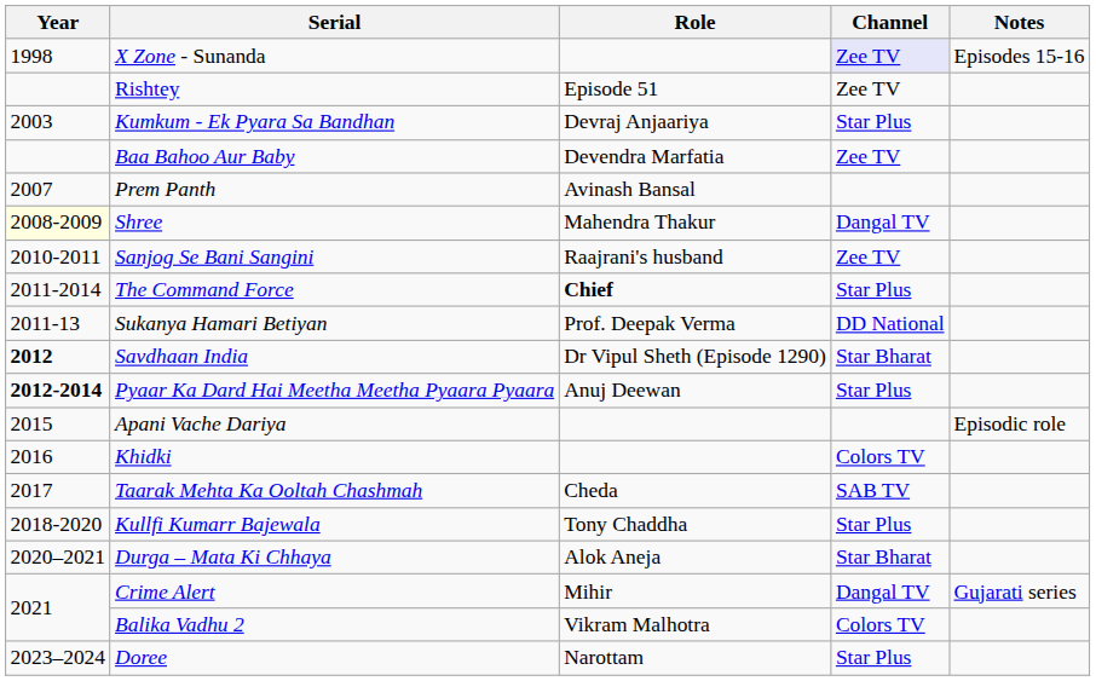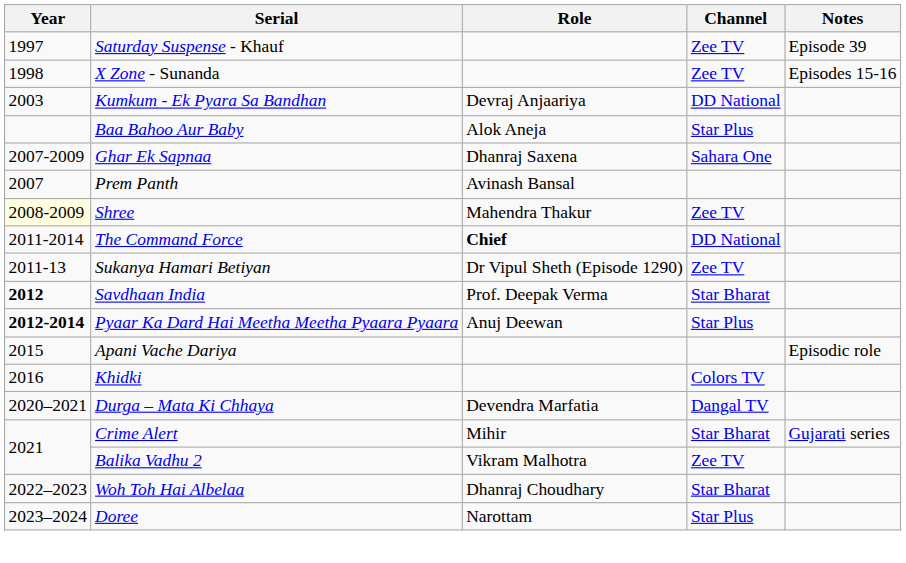 <table class="wikitable sortable">
 <tr>
 <th>Year</th>
 <th>Serial</th>
 <th>Role</th>
 <th>Channel</th>
 <th>Notes</th>
 </tr>
 <tr>
+<td>1997</td>
+<td><em><a href='#'>Saturday Suspense</a></em> - Khauf</td>
+<td></td>
+<td><a href='#'>Zee TV</a></td>
+<td>Episode 39</td>
+</tr>
+<tr>
 <td>1998</td>
 <td><em><a href='#'>X Zone</a></em> - Sunanda</td>
 <td></td>
-<td style="background: lavender;"><a href='#'>Zee TV</a></td>
+<td><a href='#'>Zee TV</a></td>
 <td>Episodes 15-16</td>
-</tr>
-<tr>
-<td></td>
-<td><a href='#'>Rishtey</a></td>
-<td>Episode 51</td>
-<td>Zee TV</td>
-<td></td>
 </tr>
 <tr>
 <td>2003</td>
 <td><em><a href='#'>Kumkum - Ek Pyara Sa Bandhan</a></em></td>
 <td>Devraj Anjaariya</td>
-<td><a href='#'>Star Plus</a></td>
+<td><a href='#'>DD National</a></td>
 <td></td>
 </tr>
 <tr>
 <td></td>
 <td><em><a href='#'>Baa Bahoo Aur Baby</a></em></td>
-<td>Devendra Marfatia</td>
-<td><a href='#'>Zee TV</a></td>
+<td>Alok Aneja</td>
+<td><a href='#'>Star Plus</a></td>
+<td></td>
+</tr>
+<tr>
+<td>2007-2009</td>
+<td><em><a href='#'>Ghar Ek Sapnaa</a></em></td>
+<td>Dhanraj Saxena</td>
+<td><a href='#'>Sahara One</a></td>
 <td></td>
 </tr>
 <tr>
 <td>2007</td>
 <td><em>Prem Panth</em></td>
 <td>Avinash Bansal</td>
 <td></td>
 <td></td>
 </tr>
 <tr>
 <td style="background: lightyellow;">2008-2009</td>
 <td><em><a href='#'>Shree</a></em></td>
 <td>Mahendra Thakur</td>
-<td><a href='#'>Dangal TV</a></td>
-<td></td>
-</tr>
-<tr>
-<td>2010-2011</td>
-<td><em><a href='#'>Sanjog Se Bani Sangini</a></em></td>
-<td>Raajrani's husband</td>
 <td><a href='#'>Zee TV</a></td>
 <td></td>
 </tr>
 <tr>
 <td>2011-2014</td>
 <td><em><a href='#'>The Command Force</a></em></td>
 <td><strong>Chief</strong></td>
-<td><a href='#'>Star Plus</a></td>
+<td><a href='#'>DD National</a></td>
 <td></td>
 </tr>
 <tr>
 <td>2011-13</td>
 <td><em>Sukanya Hamari Betiyan</em></td>
-<td>Prof. Deepak Verma</td>
-<td><a href='#'>DD National</a></td>
+<td>Dr Vipul Sheth (Episode 1290)</td>
+<td><a href='#'>Zee TV</a></td>
 <td></td>
 </tr>
 <tr>
 <td><strong>2012</strong></td>
 <td><em><a href='#'>Savdhaan India</a></em></td>
-<td>Dr Vipul Sheth (Episode 1290)</td>
+<td>Prof. Deepak Verma</td>
 <td><a href='#'>Star Bharat</a></td>
 <td></td>
 </tr>
 <tr>
 <td><strong>2012-2014</strong></td>
 <td><em><a href='#'>Pyaar Ka Dard Hai Meetha Meetha Pyaara Pyaara</a></em></td>
 <td>Anuj Deewan</td>
 <td><a href='#'>Star Plus</a></td>
 <td></td>
 </tr>
 <tr>
 <td>2015</td>
 <td><em>Apani Vache Dariya</em></td>
 <td></td>
 <td></td>
 <td>Episodic role</td>
 </tr>
 <tr>
 <td>2016</td>
 <td><em><a href='#'>Khidki</a></em></td>
 <td></td>
 <td><a href='#'>Colors TV</a></td>
 <td></td>
 </tr>
 <tr>
-<td>2017</td>
-<td><em><a href='#'>Taarak Mehta Ka Ooltah Chashmah</a></em></td>
-<td>Cheda</td>
-<td><a href='#'>SAB TV</a></td>
-<td></td>
-</tr>
-<tr>
-<td>2018-2020</td>
-<td><em><a href='#'>Kullfi Kumarr Bajewala</a></em></td>
-<td>Tony Chaddha</td>
-<td><a href='#'>Star Plus</a></td>
-<td></td>
-</tr>
-<tr>
 <td>2020–2021</td>
 <td><em><a href='#'>Durga – Mata Ki Chhaya</a></em></td>
-<td>Alok Aneja</td>
-<td><a href='#'>Star Bharat</a></td>
+<td>Devendra Marfatia</td>
+<td><a href='#'>Dangal TV</a></td>
 <td></td>
 </tr>
 <tr>
 <td rowspan="2">2021</td>
 <td><em><a href='#'>Crime Alert</a></em></td>
 <td>Mihir</td>
-<td><a href='#'>Dangal TV</a></td>
+<td><a href='#'>Star Bharat</a></td>
 <td><a href='#'>Gujarati</a> series</td>
 </tr>
 <tr>
 <td><em><a href='#'>Balika Vadhu 2</a></em></td>
 <td>Vikram Malhotra</td>
-<td><a href='#'>Colors TV</a></td>
+<td><a href='#'>Zee TV</a></td>
+<td></td>
+</tr>
+<tr>
+<td>2022–2023</td>
+<td><em><a href='#'>Woh Toh Hai Albelaa</a></em></td>
+<td>Dhanraj Choudhary</td>
+<td><a href='#'>Star Bharat</a></td>
 <td></td>
 </tr>
 <tr>
 <td>2023–2024</td>
 <td><em><a href='#'>Doree</a></em></td>
 <td>Narottam</td>
 <td><a href='#'>Star Plus</a></td>
 <td></td>
 </tr>
 </table>
